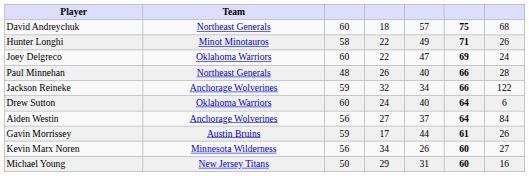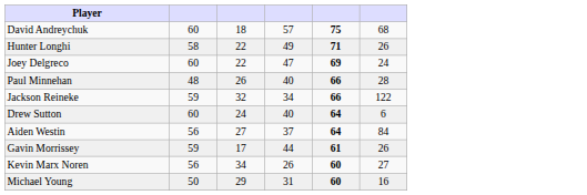 <table class="wikitable sortable" style="text-align: center">
 <tr>
 <th style="background:#ddf; width: 15em;">Player</th>
-<th style="background:#ddf; width: 20em;">Team</th>
 <th style="background:#ddf; width: 4em;"></th>
 <th style="background:#ddf; width: 4em;"></th>
 <th style="background:#ddf; width: 4em;"></th>
 <th style="background:#ddf; width: 4em;"></th>
 <th style="background:#ddf; width: 4em;"></th>
 </tr>
 <tr>
 <td align=left>David Andreychuk</td>
-<td><a href='#'>Northeast Generals</a></td>
 <td>60</td>
 <td>18</td>
 <td>57</td>
 <td><strong>75</strong></td>
 <td>68</td>
 </tr>
 <tr bgcolor=f0f0f0>
 <td align=left>Hunter Longhi</td>
-<td><a href='#'>Minot Minotauros</a></td>
 <td>58</td>
 <td>22</td>
 <td>49</td>
 <td><strong>71</strong></td>
 <td>26</td>
 </tr>
 <tr>
 <td align=left>Joey Delgreco</td>
-<td><a href='#'>Oklahoma Warriors</a></td>
 <td>60</td>
 <td>22</td>
 <td>47</td>
 <td><strong>69</strong></td>
 <td>24</td>
 </tr>
 <tr bgcolor=f0f0f0>
 <td align=left>Paul Minnehan</td>
-<td><a href='#'>Northeast Generals</a></td>
 <td>48</td>
 <td>26</td>
 <td>40</td>
 <td><strong>66</strong></td>
 <td>28</td>
 </tr>
 <tr>
 <td align=left>Jackson Reineke</td>
-<td><a href='#'>Anchorage Wolverines</a></td>
 <td>59</td>
 <td>32</td>
 <td>34</td>
 <td><strong>66</strong></td>
 <td>122</td>
 </tr>
 <tr bgcolor=f0f0f0>
 <td align=left>Drew Sutton</td>
-<td><a href='#'>Oklahoma Warriors</a></td>
 <td>60</td>
 <td>24</td>
 <td>40</td>
 <td><strong>64</strong></td>
 <td>6</td>
 </tr>
 <tr>
 <td align=left>Aiden Westin</td>
-<td><a href='#'>Anchorage Wolverines</a></td>
 <td>56</td>
 <td>27</td>
 <td>37</td>
 <td><strong>64</strong></td>
 <td>84</td>
 </tr>
 <tr bgcolor=f0f0f0>
 <td align=left>Gavin Morrissey</td>
-<td><a href='#'>Austin Bruins</a></td>
 <td>59</td>
 <td>17</td>
 <td>44</td>
 <td><strong>61</strong></td>
 <td>26</td>
 </tr>
 <tr>
 <td align=left>Kevin Marx Noren</td>
-<td><a href='#'>Minnesota Wilderness</a></td>
 <td>56</td>
 <td>34</td>
 <td>26</td>
 <td><strong>60</strong></td>
 <td>27</td>
 </tr>
 <tr bgcolor=f0f0f0>
 <td align=left>Michael Young</td>
-<td><a href='#'>New Jersey Titans</a></td>
 <td>50</td>
 <td>29</td>
 <td>31</td>
 <td><strong>60</strong></td>
 <td>16</td>
 </tr>
 </table>
